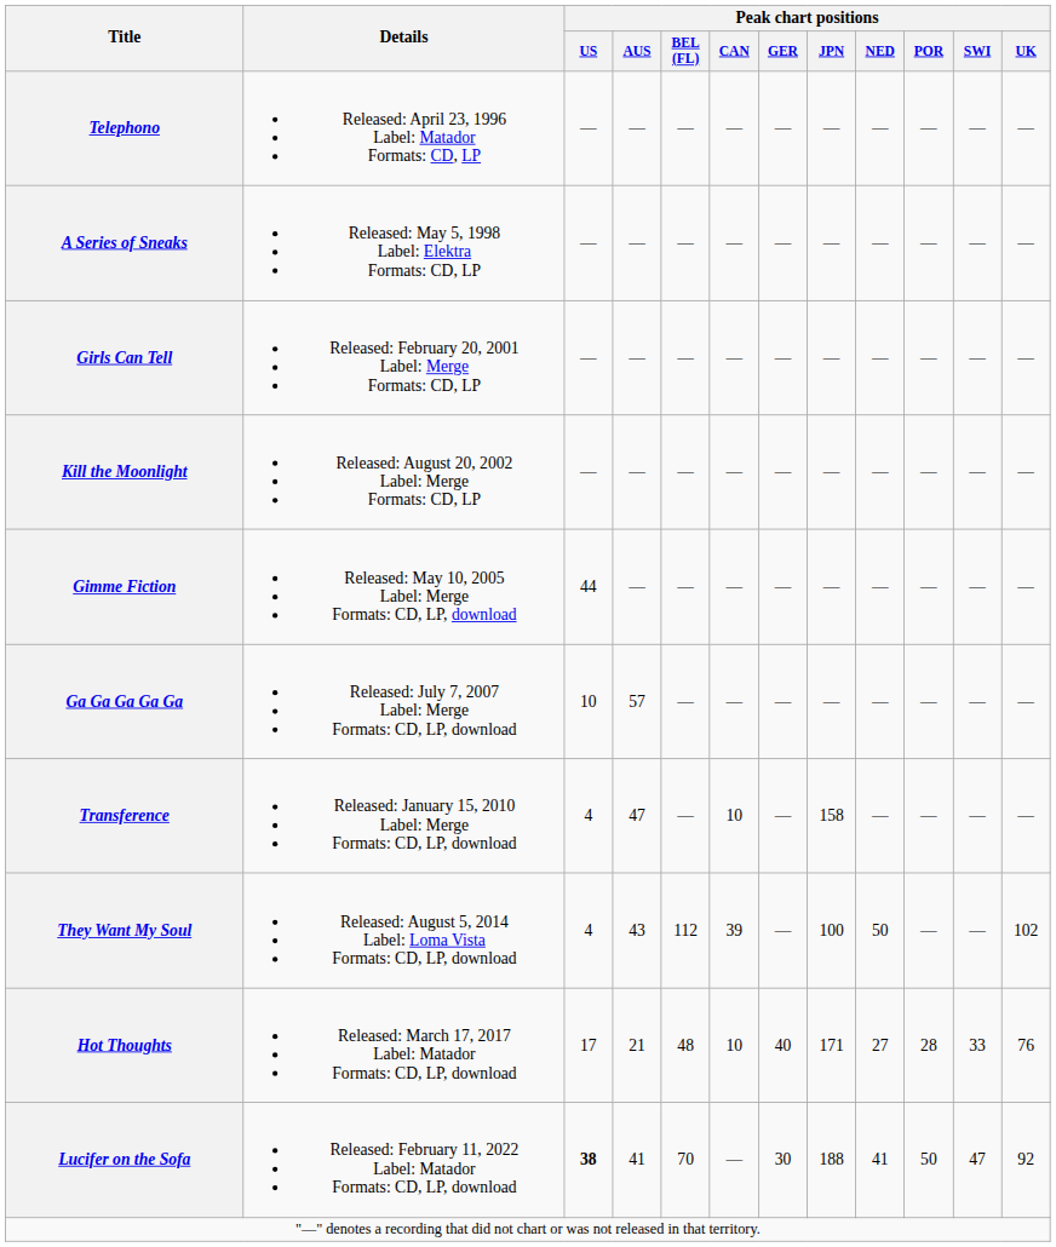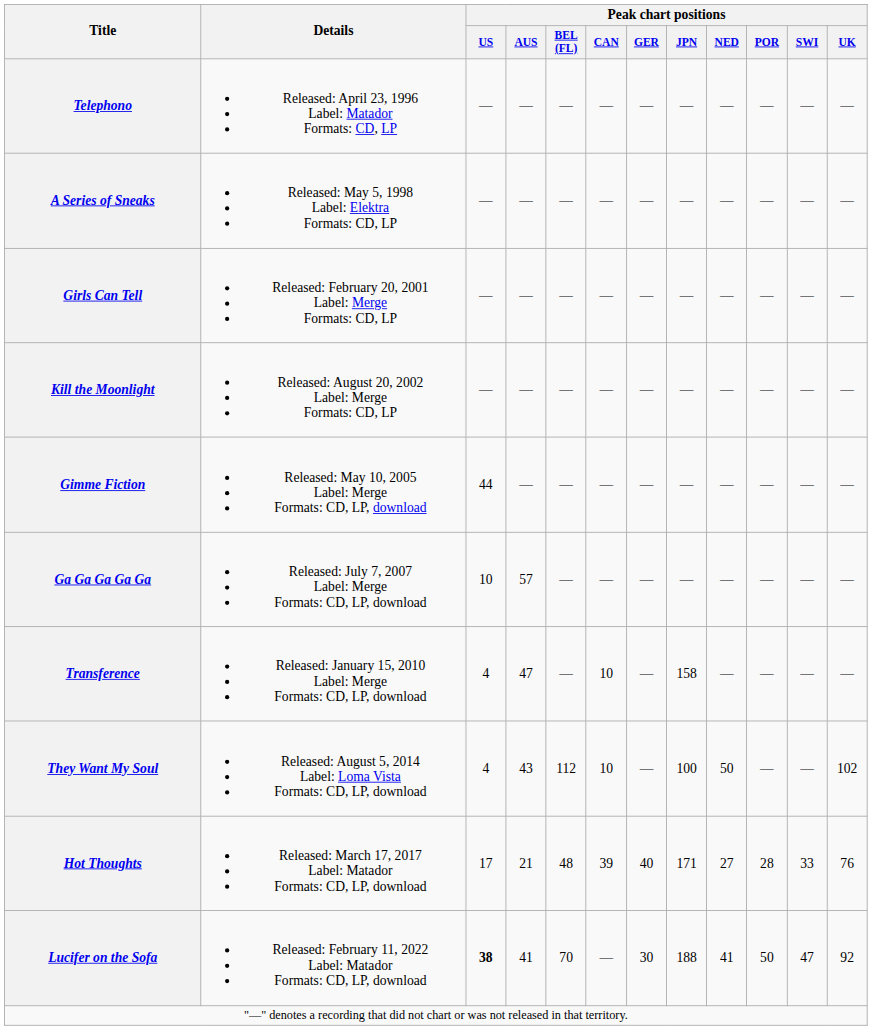 <table class="wikitable plainrowheaders" style="text-align:center;">
 <tr>
 <th scope="col" rowspan="2" style="width:14em;">Title</th>
 <th scope="col" rowspan="2" style="width:19em;">Details</th>
 <th scope="col" colspan="10">Peak chart positions</th>
 </tr>
 <tr>
 <th scope="col" style="width:3em;font-size:85%;"><a href='#'>US</a><br></th>
 <th scope="col" style="width:3em;font-size:85%;"><a href='#'>AUS</a><br></th>
 <th scope="col" style="width:3em;font-size:85%;"><a href='#'>BEL<br>(FL)</a><br></th>
 <th scope="col" style="width:3em;font-size:85%;"><a href='#'>CAN</a><br></th>
 <th scope="col" style="width:3em;font-size:85%;"><a href='#'>GER</a><br></th>
 <th scope="col" style="width:3em;font-size:85%;"><a href='#'>JPN</a><br></th>
 <th scope="col" style="width:3em;font-size:85%;"><a href='#'>NED</a><br></th>
 <th scope="col" style="width:3em;font-size:85%;"><a href='#'>POR</a><br></th>
 <th scope="col" style="width:3em;font-size:85%;"><a href='#'>SWI</a><br></th>
 <th scope="col" style="width:3em;font-size:85%;"><a href='#'>UK</a><br></th>
 </tr>
 <tr>
 <th scope="row"><em><a href='#'>Telephono</a></em></th>
 <td><br><ul><li>Released: April 23, 1996</li><li>Label: <a href='#'>Matador</a></li><li>Formats: <a href='#'>CD</a>, <a href='#'>LP</a></li></ul></td>
 <td>—</td>
 <td>—</td>
 <td>—</td>
 <td>—</td>
 <td>—</td>
 <td>—</td>
 <td>—</td>
 <td>—</td>
 <td>—</td>
 <td>—</td>
 </tr>
 <tr>
 <th scope="row"><em><a href='#'>A Series of Sneaks</a></em></th>
 <td><br><ul><li>Released: May 5, 1998</li><li>Label: <a href='#'>Elektra</a></li><li>Formats: CD, LP</li></ul></td>
 <td>—</td>
 <td>—</td>
 <td>—</td>
 <td>—</td>
 <td>—</td>
 <td>—</td>
 <td>—</td>
 <td>—</td>
 <td>—</td>
 <td>—</td>
 </tr>
 <tr>
 <th scope="row"><em><a href='#'>Girls Can Tell</a></em></th>
 <td><br><ul><li>Released: February 20, 2001</li><li>Label: <a href='#'>Merge</a></li><li>Formats: CD, LP</li></ul></td>
 <td>—</td>
 <td>—</td>
 <td>—</td>
 <td>—</td>
 <td>—</td>
 <td>—</td>
 <td>—</td>
 <td>—</td>
 <td>—</td>
 <td>—</td>
 </tr>
 <tr>
 <th scope="row"><em><a href='#'>Kill the Moonlight</a></em></th>
 <td><br><ul><li>Released: August 20, 2002</li><li>Label: Merge</li><li>Formats: CD, LP</li></ul></td>
 <td>—</td>
 <td>—</td>
 <td>—</td>
 <td>—</td>
 <td>—</td>
 <td>—</td>
 <td>—</td>
 <td>—</td>
 <td>—</td>
 <td>—</td>
 </tr>
 <tr>
 <th scope="row"><em><a href='#'>Gimme Fiction</a></em></th>
 <td><br><ul><li>Released: May 10, 2005</li><li>Label: Merge</li><li>Formats: CD, LP, <a href='#'>download</a></li></ul></td>
 <td>44</td>
 <td>—</td>
 <td>—</td>
 <td>—</td>
 <td>—</td>
 <td>—</td>
 <td>—</td>
 <td>—</td>
 <td>—</td>
 <td>—</td>
 </tr>
 <tr>
 <th scope="row"><em><a href='#'>Ga Ga Ga Ga Ga</a></em></th>
 <td><br><ul><li>Released: July 7, 2007</li><li>Label: Merge</li><li>Formats: CD, LP, download</li></ul></td>
 <td>10</td>
 <td>57</td>
 <td>—</td>
 <td>—</td>
 <td>—</td>
 <td>—</td>
 <td>—</td>
 <td>—</td>
 <td>—</td>
 <td>—</td>
 </tr>
 <tr>
 <th scope="row"><em><a href='#'>Transference</a></em></th>
 <td><br><ul><li>Released: January 15, 2010</li><li>Label: Merge</li><li>Formats: CD, LP, download</li></ul></td>
 <td>4</td>
 <td>47</td>
 <td>—</td>
 <td>10</td>
 <td>—</td>
 <td>158</td>
 <td>—</td>
 <td>—</td>
 <td>—</td>
 <td>—</td>
 </tr>
 <tr>
 <th scope="row"><em><a href='#'>They Want My Soul</a></em></th>
 <td><br><ul><li>Released: August 5, 2014</li><li>Label: <a href='#'>Loma Vista</a></li><li>Formats: CD, LP, download</li></ul></td>
 <td>4</td>
 <td>43</td>
 <td>112</td>
-<td>39</td>
+<td>10</td>
 <td>—</td>
 <td>100</td>
 <td>50</td>
 <td>—</td>
 <td>—</td>
 <td>102</td>
 </tr>
 <tr>
 <th scope="row"><em><a href='#'>Hot Thoughts</a></em></th>
 <td><br><ul><li>Released: March 17, 2017</li><li>Label: Matador</li><li>Formats: CD, LP, download</li></ul></td>
 <td>17</td>
 <td>21</td>
 <td>48</td>
-<td>10</td>
+<td>39</td>
 <td>40</td>
 <td>171</td>
 <td>27</td>
 <td>28</td>
 <td>33</td>
 <td>76</td>
 </tr>
 <tr>
 <th scope="row"><em><a href='#'>Lucifer on the Sofa</a></em></th>
 <td><br><ul><li>Released: February 11, 2022</li><li>Label: Matador</li><li>Formats: CD, LP, download</li></ul></td>
 <td><strong>38</strong></td>
 <td>41</td>
 <td>70</td>
 <td>—</td>
 <td>30</td>
 <td>188</td>
 <td>41</td>
 <td>50</td>
 <td>47</td>
 <td>92</td>
 </tr>
 <tr>
 <td colspan="15" style="font-size:90%">"—" denotes a recording that did not chart or was not released in that territory.</td>
 </tr>
 </table>
